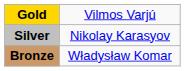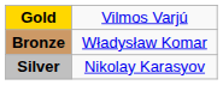 <table class="wikitable" style="text-align:center; " width="35%">
 <tr>
 <td bgcolor="gold"><strong>Gold</strong></td>
 <td><a href='#'>Vilmos Varjú</a><br>  <small><em></em></small></td>
 </tr>
 <tr>
+<td bgcolor="CC9966"><strong>Bronze</strong></td>
+<td><a href='#'>Władysław Komar</a><br>  <small><em></em></small></td>
+</tr>
+<tr>
 <td bgcolor="silver"><strong>Silver</strong></td>
 <td><a href='#'>Nikolay Karasyov</a><br>  <small><em></em></small></td>
 </tr>
-<tr>
-<td bgcolor="CC9966"><strong>Bronze</strong></td>
-<td><a href='#'>Władysław Komar</a><br>  <small><em></em></small></td>
-</tr>
 </table>
